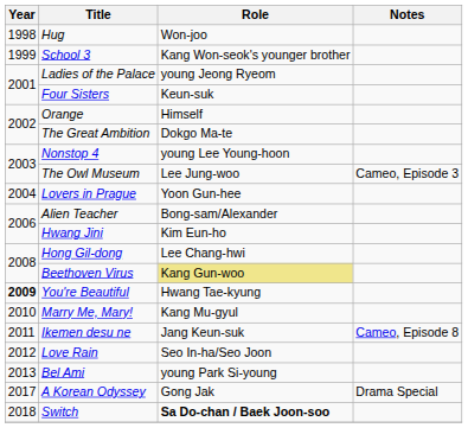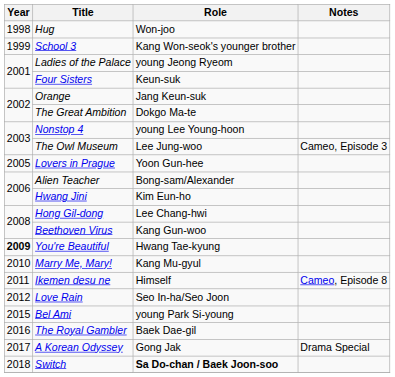 <table class="wikitable sortable">
 <tr>
 <th>Year</th>
 <th>Title</th>
 <th>Role</th>
 <th>Notes</th>
 </tr>
 <tr>
 <td>1998</td>
 <td><em>Hug</em></td>
 <td>Won-joo</td>
 <td></td>
 </tr>
 <tr>
 <td>1999</td>
 <td><em><a href='#'>School 3</a></em></td>
 <td>Kang Won-seok's younger brother</td>
 <td></td>
 </tr>
 <tr>
 <td rowspan=2>2001</td>
 <td><em>Ladies of the Palace</em></td>
 <td>young Jeong Ryeom</td>
 <td></td>
 </tr>
 <tr>
 <td><em><a href='#'>Four Sisters</a></em></td>
 <td>Keun-suk</td>
 <td></td>
 </tr>
 <tr>
 <td rowspan=2>2002</td>
 <td><em>Orange</em></td>
-<td>Himself</td>
+<td>Jang Keun-suk</td>
 <td></td>
 </tr>
 <tr>
 <td><em>The Great Ambition</em></td>
 <td>Dokgo Ma-te</td>
 <td></td>
 </tr>
 <tr>
 <td rowspan=2>2003</td>
 <td><em><a href='#'>Nonstop 4</a></em></td>
 <td>young Lee Young-hoon</td>
 <td></td>
 </tr>
 <tr>
 <td><em>The Owl Museum</em></td>
 <td>Lee Jung-woo</td>
 <td>Cameo, Episode 3</td>
 </tr>
 <tr>
-<td>2004</td>
+<td>2005</td>
 <td><em><a href='#'>Lovers in Prague</a></em></td>
 <td>Yoon Gun-hee</td>
 <td></td>
 </tr>
 <tr>
 <td rowspan=2>2006</td>
 <td><em>Alien Teacher</em></td>
 <td>Bong-sam/Alexander</td>
 <td></td>
 </tr>
 <tr>
 <td><em><a href='#'>Hwang Jini</a></em></td>
 <td>Kim Eun-ho</td>
 <td></td>
 </tr>
 <tr>
 <td rowspan=2>2008</td>
 <td><em><a href='#'>Hong Gil-dong</a></em></td>
 <td>Lee Chang-hwi</td>
 <td></td>
 </tr>
 <tr>
 <td><em><a href='#'>Beethoven Virus</a></em></td>
-<td style="background: khaki;">Kang Gun-woo</td>
+<td>Kang Gun-woo</td>
 <td></td>
 </tr>
 <tr>
 <td><strong>2009</strong></td>
 <td><em><a href='#'>You're Beautiful</a></em></td>
 <td>Hwang Tae-kyung</td>
 <td></td>
 </tr>
 <tr>
 <td>2010</td>
 <td><em><a href='#'>Marry Me, Mary!</a></em></td>
 <td>Kang Mu-gyul</td>
 <td></td>
 </tr>
 <tr>
 <td>2011</td>
 <td><em><a href='#'>Ikemen desu ne</a></em></td>
-<td>Jang Keun-suk</td>
+<td>Himself</td>
 <td><a href='#'>Cameo</a>, Episode 8</td>
 </tr>
 <tr>
 <td>2012</td>
 <td><em><a href='#'>Love Rain</a></em></td>
 <td>Seo In-ha/Seo Joon</td>
 <td></td>
 </tr>
 <tr>
-<td>2013</td>
+<td>2015</td>
 <td><em><a href='#'>Bel Ami</a></em></td>
 <td>young Park Si-young</td>
+<td></td>
+</tr>
+<tr>
+<td>2016</td>
+<td><em><a href='#'>The Royal Gambler</a></em></td>
+<td>Baek Dae-gil</td>
 <td></td>
 </tr>
 <tr>
 <td>2017</td>
 <td><em><a href='#'>A Korean Odyssey</a></em></td>
 <td>Gong Jak</td>
 <td>Drama Special</td>
 </tr>
 <tr>
 <td>2018</td>
 <td><em><a href='#'>Switch</a></em></td>
 <td><strong>Sa Do-chan / Baek Joon-soo</strong></td>
 <td></td>
 </tr>
 <tr>
 </tr>
 </table>
